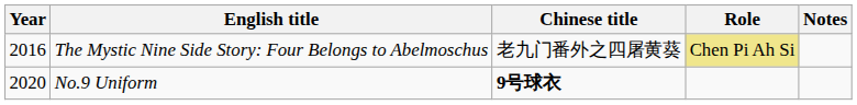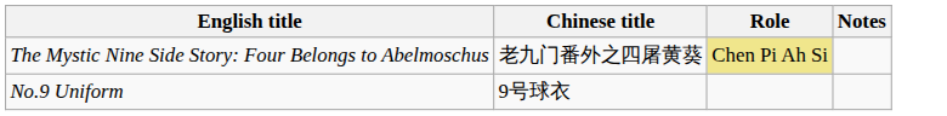 <table class="wikitable">
 <tr>
-<th>Year</th>
 <th>English title</th>
 <th>Chinese title</th>
 <th>Role</th>
 <th>Notes</th>
 </tr>
 <tr>
-<td>2016</td>
 <td><em>The Mystic Nine Side Story: Four Belongs to Abelmoschus </em></td>
 <td>老九门番外之四屠黄葵</td>
 <td style="background: khaki;">Chen Pi Ah Si</td>
 <td></td>
 </tr>
 <tr>
-<td>2020</td>
 <td><em>No.9 Uniform</em></td>
-<td><strong>9号球衣</strong></td>
+<td>9号球衣</td>
 <td></td>
 <td></td>
 </tr>
 </table>
